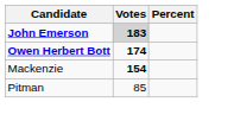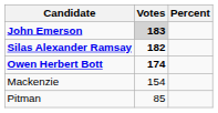 <table class="wikitable">
 <tr>
 <th>Candidate</th>
 <th>Votes</th>
 <th>Percent</th>
 </tr>
 <tr>
 <td style="font-weight:bold;"><a href='#'>John Emerson</a></td>
 <td style="background: lightgrey; text-align: right; font-weight:bold;">183</td>
 <td style="text-align: right; font-weight:bold;"></td>
 </tr>
 <tr>
+<td style="font-weight:bold;"><a href='#'>Silas Alexander Ramsay</a></td>
+<td style="text-align: right; font-weight:bold;">182</td>
+<td style="text-align: right; font-weight:bold;"></td>
+</tr>
+<tr>
 <td style="font-weight:bold;"><a href='#'>Owen Herbert Bott</a></td>
 <td style="text-align: right; font-weight:bold;">174</td>
 <td style="text-align: right; font-weight:bold;"></td>
 </tr>
 <tr>
 <td>Mackenzie</td>
-<td style="text-align: right; "><strong>154</strong></td>
+<td style="text-align: right; ">154</td>
 <td style="text-align: right; "></td>
 </tr>
 <tr>
 <td>Pitman</td>
 <td style="text-align: right; ">85</td>
 <td style="text-align: right; "></td>
 </tr>
 </table>
